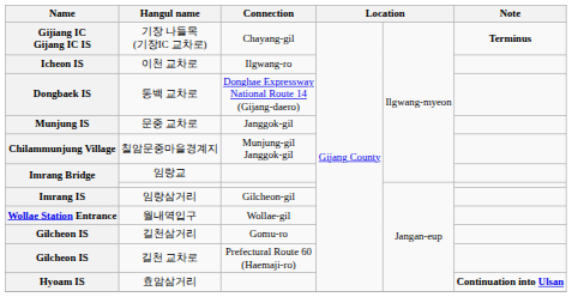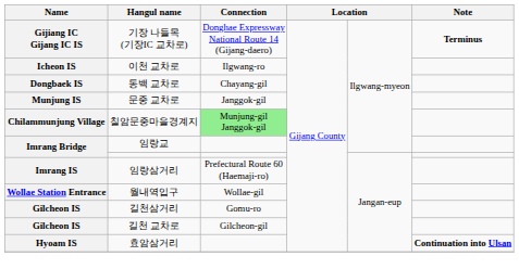 <table class="wikitable" style="font-size: 85%; text-align: center;">
 <tr>
 <th>Name </th>
 <th>Hangul name</th>
 <th>Connection</th>
 <th colspan="2">Location</th>
 <th>Note</th>
 </tr>
 <tr>
 <th>Gijiang IC<br>Gijang IC IS</th>
 <td>기장 나들목<br>(기장IC 교차로)</td>
-<td>Chayang-gil</td>
+<td><a href='#'>Donghae Expressway</a><br><a href='#'>National Route 14</a><br>(Gijang-daero)</td>
 <td rowspan=12><a href='#'>Gijang County</a></td>
 <td rowspan=6>Ilgwang-myeon</td>
 <td><strong>Terminus</strong></td>
 </tr>
 <tr>
 <th>Icheon IS</th>
 <td>이천 교차로</td>
 <td>Ilgwang-ro</td>
 <td></td>
 </tr>
 <tr>
 <th>Dongbaek IS</th>
 <td>동백 교차로</td>
-<td><a href='#'>Donghae Expressway</a><br><a href='#'>National Route 14</a><br>(Gijang-daero)</td>
+<td>Chayang-gil</td>
 <td></td>
 </tr>
 <tr>
 <th>Munjung IS</th>
 <td>문중 교차로</td>
 <td>Janggok-gil</td>
 <td></td>
 </tr>
 <tr>
 <th>Chilammunjung Village</th>
 <td>칠암문중마을경계지</td>
-<td>Munjung-gil<br>Janggok-gil</td>
+<td style="background: lightgreen;">Munjung-gil<br>Janggok-gil</td>
 <td></td>
 </tr>
 <tr>
 <th rowspan=2>Imrang Bridge</th>
 <td>임랑교</td>
 <td></td>
 <td></td>
 </tr>
 <tr>
 <td></td>
 <td></td>
 <td rowspan=6>Jangan-eup</td>
 <td></td>
 </tr>
 <tr>
 <th>Imrang IS</th>
 <td>임랑삼거리</td>
-<td>Gilcheon-gil</td>
+<td>Prefectural Route 60<br>(Haemaji-ro)</td>
 <td></td>
 </tr>
 <tr>
 <th><a href='#'>Wollae Station</a> Entrance</th>
 <td>월내역입구</td>
 <td>Wollae-gil</td>
 <td></td>
 </tr>
 <tr>
 <th>Gilcheon IS</th>
 <td>길천삼거리</td>
 <td>Gomu-ro</td>
 <td></td>
 </tr>
 <tr>
 <th>Gilcheon IS</th>
 <td>길천 교차로</td>
-<td>Prefectural Route 60<br>(Haemaji-ro)</td>
+<td>Gilcheon-gil</td>
 <td></td>
 </tr>
 <tr>
 <th>Hyoam IS</th>
 <td>효암삼거리</td>
 <td></td>
 <td><strong>Continuation into <a href='#'>Ulsan</a></strong></td>
 </tr>
 <tr>
 </tr>
 </table>
